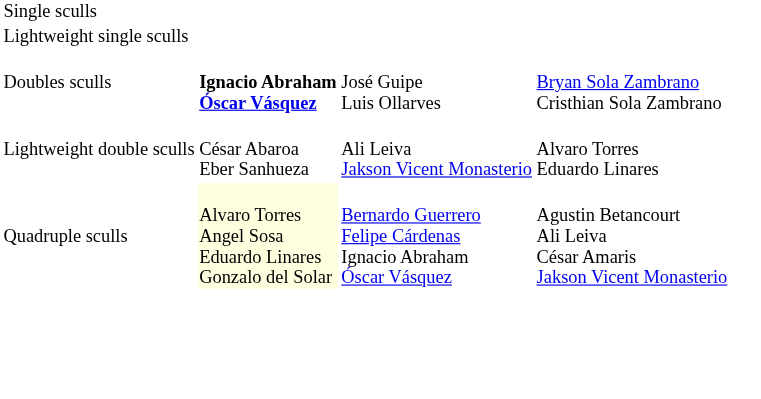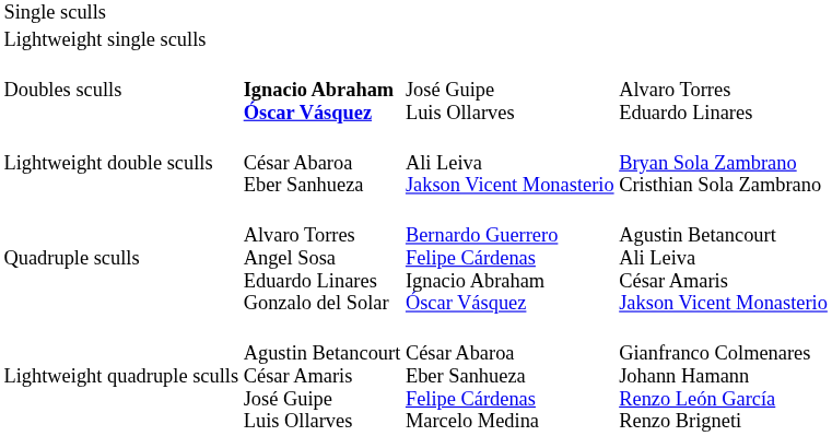 <table>
 <tr>
 <td>Single sculls</td>
 <td></td>
 <td nowrap></td>
 <td></td>
 </tr>
 <tr>
 <td>Lightweight single sculls</td>
 <td></td>
 <td></td>
 <td></td>
 </tr>
 <tr>
 <td>Doubles sculls</td>
 <td><strong><br>Ignacio Abraham<br><a href='#'>Óscar Vásquez</a></strong></td>
 <td><br>José Guipe<br>Luis Ollarves</td>
-<td><br><a href='#'>Bryan Sola Zambrano</a><br>Cristhian Sola Zambrano</td>
+<td><br>Alvaro Torres<br>Eduardo Linares</td>
 </tr>
 <tr>
 <td>Lightweight double sculls</td>
 <td><br>César Abaroa<br>Eber Sanhueza</td>
 <td><br>Ali Leiva<br><a href='#'>Jakson Vicent Monasterio</a></td>
-<td><br>Alvaro Torres<br>Eduardo Linares</td>
+<td><br><a href='#'>Bryan Sola Zambrano</a><br>Cristhian Sola Zambrano</td>
 </tr>
 <tr>
 <td>Quadruple sculls</td>
-<td style="background: lightyellow;"><br>Alvaro Torres<br>Angel Sosa<br>Eduardo Linares<br>Gonzalo del Solar</td>
+<td><br>Alvaro Torres<br>Angel Sosa<br>Eduardo Linares<br>Gonzalo del Solar</td>
 <td><br><a href='#'>Bernardo Guerrero</a><br><a href='#'>Felipe Cárdenas</a><br>Ignacio Abraham<br><a href='#'>Óscar Vásquez</a></td>
 <td nowrap><br>Agustin Betancourt<br>Ali Leiva<br>César Amaris<br><a href='#'>Jakson Vicent Monasterio</a></td>
 </tr>
+<tr>
+<td>Lightweight quadruple sculls</td>
+<td nowrap><br>Agustin Betancourt<br>César Amaris<br>José Guipe<br>Luis Ollarves</td>
+<td><br>César Abaroa<br>Eber Sanhueza<br><a href='#'>Felipe Cárdenas</a><br>Marcelo Medina</td>
+<td><br>Gianfranco Colmenares<br>Johann Hamann<br><a href='#'>Renzo León García</a><br>Renzo Brigneti</td>
+</tr>
 </table>
